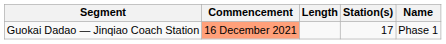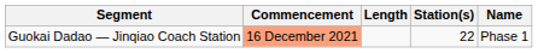 <table class="wikitable" style="border-collapse: collapse; text-align: right;">
 <tr>
 <th>Segment</th>
 <th>Commencement</th>
 <th>Length</th>
 <th>Station(s)</th>
 <th>Name</th>
 </tr>
 <tr>
 <td style="text-align: left;">Guokai Dadao — Jinqiao Coach Station</td>
 <td style="background: lightsalmon;">16 December 2021</td>
 <td></td>
-<td>17</td>
+<td>22</td>
 <td style="text-align: left;">Phase 1</td>
 </tr>
 </table>
